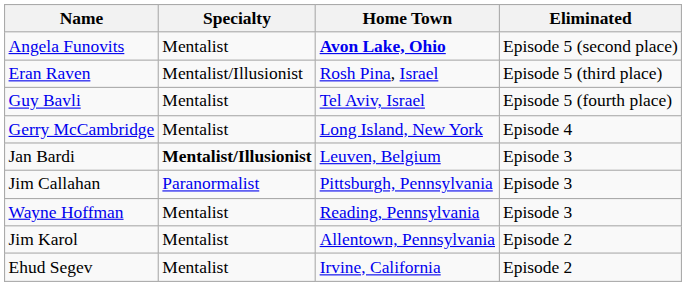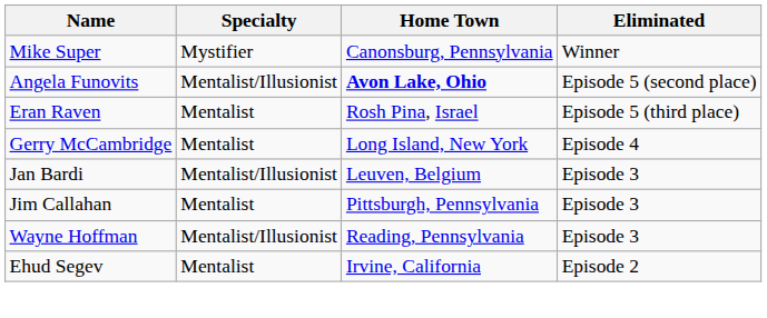 <table class="wikitable">
 <tr>
 <th>Name</th>
 <th>Specialty</th>
 <th>Home Town</th>
 <th>Eliminated</th>
 </tr>
 <tr>
+<td><a href='#'>Mike Super</a></td>
+<td>Mystifier</td>
+<td><a href='#'>Canonsburg, Pennsylvania</a></td>
+<td>Winner</td>
+</tr>
+<tr>
 <td><a href='#'>Angela Funovits</a></td>
-<td>Mentalist</td>
+<td>Mentalist/Illusionist</td>
 <td><strong><a href='#'>Avon Lake, Ohio</a></strong></td>
 <td>Episode 5 (second place)</td>
 </tr>
 <tr>
 <td><a href='#'>Eran Raven</a></td>
-<td>Mentalist/Illusionist</td>
+<td>Mentalist</td>
 <td><a href='#'>Rosh Pina</a>, <a href='#'>Israel</a></td>
 <td>Episode 5 (third place)</td>
-</tr>
-<tr>
-<td><a href='#'>Guy Bavli</a></td>
-<td>Mentalist</td>
-<td><a href='#'>Tel Aviv, Israel</a></td>
-<td>Episode 5 (fourth place)</td>
 </tr>
 <tr>
 <td><a href='#'>Gerry McCambridge</a></td>
 <td>Mentalist</td>
 <td><a href='#'>Long Island, New York</a></td>
 <td>Episode 4</td>
 </tr>
 <tr>
 <td>Jan Bardi</td>
-<td><strong>Mentalist/Illusionist</strong></td>
+<td>Mentalist/Illusionist</td>
 <td><a href='#'>Leuven, Belgium</a></td>
 <td>Episode 3</td>
 </tr>
 <tr>
 <td>Jim Callahan</td>
-<td><a href='#'>Paranormalist</a></td>
+<td>Mentalist</td>
 <td><a href='#'>Pittsburgh, Pennsylvania</a></td>
 <td>Episode 3</td>
 </tr>
 <tr>
 <td><a href='#'>Wayne Hoffman</a></td>
-<td>Mentalist</td>
+<td>Mentalist/Illusionist</td>
 <td><a href='#'>Reading, Pennsylvania</a></td>
 <td>Episode 3</td>
-</tr>
-<tr>
-<td>Jim Karol</td>
-<td>Mentalist</td>
-<td><a href='#'>Allentown, Pennsylvania</a></td>
-<td>Episode 2</td>
 </tr>
 <tr>
 <td>Ehud Segev</td>
 <td>Mentalist</td>
 <td><a href='#'>Irvine, California</a></td>
 <td>Episode 2</td>
 </tr>
 </table>
